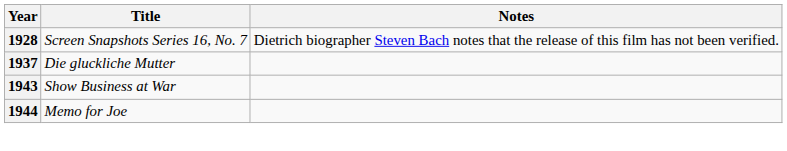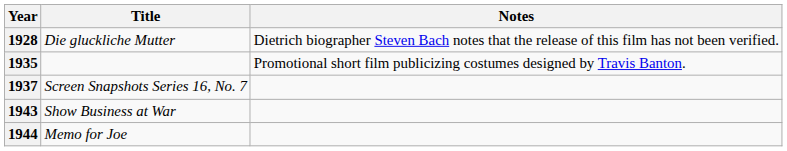 <table class="wikitable plainrowheaders sortable">
 <tr>
 <th scope="col">Year</th>
 <th scope="col">Title</th>
 <th scope="col" class="unsortable">Notes</th>
 </tr>
 <tr>
 <th scope="row">1928</th>
-<td><em>Screen Snapshots Series 16, No. 7</em></td>
+<td><em>Die gluckliche Mutter</em></td>
 <td>Dietrich biographer <a href='#'>Steven Bach</a> notes that the release of this film has not been verified.</td>
 </tr>
 <tr>
+<th scope="row">1935</th>
+<td><em></em></td>
+<td>Promotional short film publicizing costumes designed by <a href='#'>Travis Banton</a>.</td>
+</tr>
+<tr>
 <th scope="row">1937</th>
-<td><em>Die gluckliche Mutter</em></td>
+<td><em>Screen Snapshots Series 16, No. 7</em></td>
 <td></td>
 </tr>
 <tr>
 <th scope="row">1943</th>
 <td><em>Show Business at War</em></td>
 <td></td>
 </tr>
 <tr>
 <th scope="row">1944</th>
 <td><em>Memo for Joe</em></td>
 <td></td>
 </tr>
 </table>
